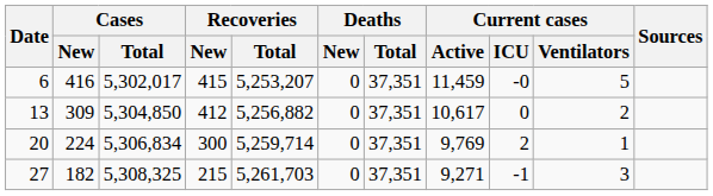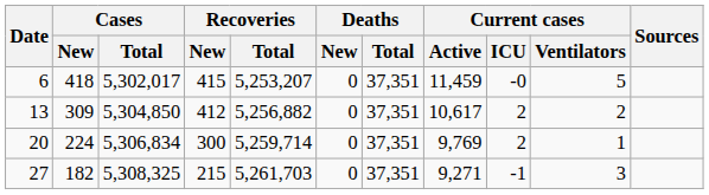 <table class="wikitable sortable mw-collapsible mw-collapsed sticky-header-multi sort-under" style="text-align:right;">
 <tr>
 <th rowspan=2>Date</th>
 <th colspan=2>Cases</th>
 <th colspan=2>Recoveries</th>
 <th colspan=2>Deaths</th>
 <th colspan=3>Current cases</th>
 <th rowspan=2 class="unsortable">Sources</th>
 </tr>
 <tr>
 <th>New</th>
 <th>Total</th>
 <th>New</th>
 <th>Total</th>
 <th>New</th>
 <th>Total</th>
 <th>Active</th>
 <th>ICU</th>
 <th>Ventilators</th>
 </tr>
 <tr>
 <td>6</td>
-<td>416</td>
+<td>418</td>
 <td>5,302,017</td>
 <td>415</td>
 <td>5,253,207</td>
 <td>0</td>
 <td>37,351</td>
 <td>11,459</td>
 <td>-0</td>
 <td>5</td>
 <td></td>
 </tr>
 <tr>
 <td>13</td>
 <td>309</td>
 <td>5,304,850</td>
 <td>412</td>
 <td>5,256,882</td>
 <td>0</td>
 <td>37,351</td>
 <td>10,617</td>
-<td>0</td>
+<td>2</td>
 <td>2</td>
 <td></td>
 </tr>
 <tr>
 <td>20</td>
 <td>224</td>
 <td>5,306,834</td>
 <td>300</td>
 <td>5,259,714</td>
 <td>0</td>
 <td>37,351</td>
 <td>9,769</td>
 <td>2</td>
 <td>1</td>
 <td></td>
 </tr>
 <tr>
 <td>27</td>
 <td>182</td>
 <td>5,308,325</td>
 <td>215</td>
 <td>5,261,703</td>
 <td>0</td>
 <td>37,351</td>
 <td>9,271</td>
 <td>-1</td>
 <td>3</td>
 <td></td>
 </tr>
 </table>
